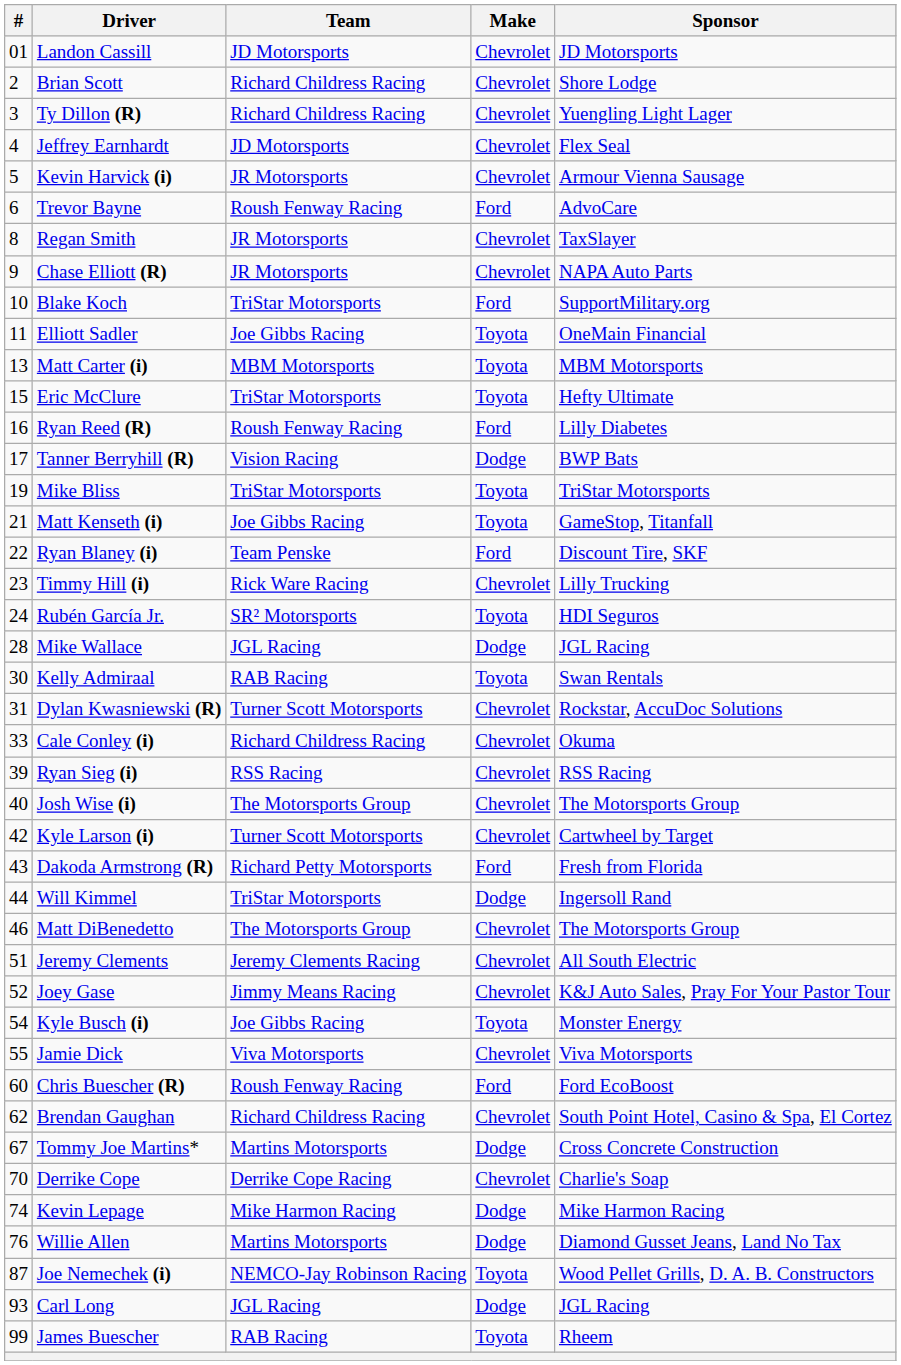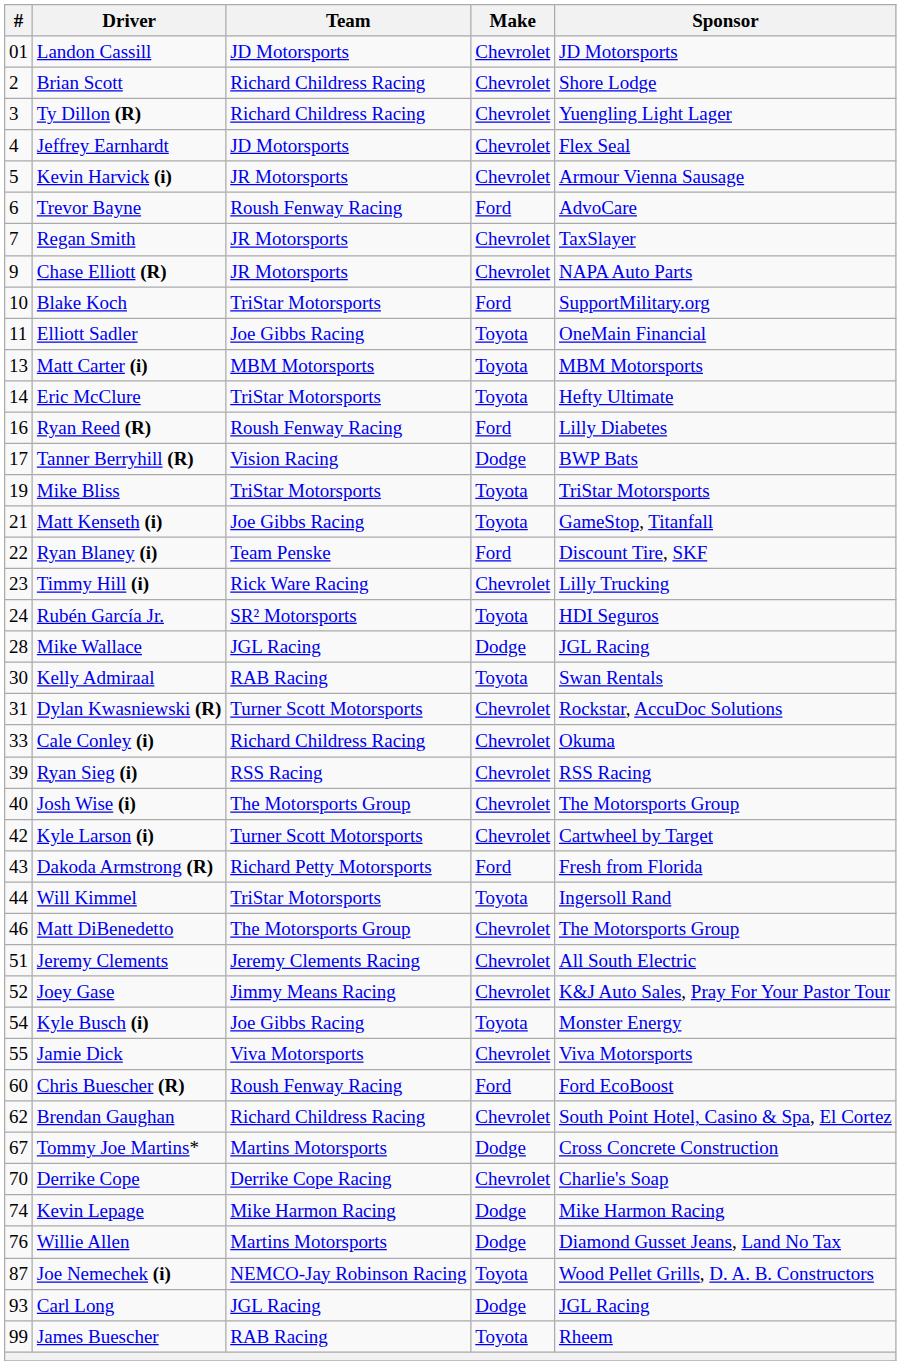 <table class="wikitable" style="font-size:95%">
 <tr>
 <th>#</th>
 <th>Driver</th>
 <th>Team</th>
 <th>Make</th>
 <th>Sponsor</th>
 </tr>
 <tr>
 <td>01</td>
 <td><a href='#'>Landon Cassill</a></td>
 <td><a href='#'>JD Motorsports</a></td>
 <td><a href='#'>Chevrolet</a></td>
 <td><a href='#'>JD Motorsports</a></td>
 </tr>
 <tr>
 <td>2</td>
 <td><a href='#'>Brian Scott</a></td>
 <td><a href='#'>Richard Childress Racing</a></td>
 <td><a href='#'>Chevrolet</a></td>
 <td><a href='#'>Shore Lodge</a></td>
 </tr>
 <tr>
 <td>3</td>
 <td><a href='#'>Ty Dillon</a> <strong>(R)</strong></td>
 <td><a href='#'>Richard Childress Racing</a></td>
 <td><a href='#'>Chevrolet</a></td>
 <td><a href='#'>Yuengling Light Lager</a></td>
 </tr>
 <tr>
 <td>4</td>
 <td><a href='#'>Jeffrey Earnhardt</a></td>
 <td><a href='#'>JD Motorsports</a></td>
 <td><a href='#'>Chevrolet</a></td>
 <td><a href='#'>Flex Seal</a></td>
 </tr>
 <tr>
 <td>5</td>
 <td><a href='#'>Kevin Harvick</a> <strong>(i)</strong></td>
 <td><a href='#'>JR Motorsports</a></td>
 <td><a href='#'>Chevrolet</a></td>
 <td><a href='#'>Armour Vienna Sausage</a></td>
 </tr>
 <tr>
 <td>6</td>
 <td><a href='#'>Trevor Bayne</a></td>
 <td><a href='#'>Roush Fenway Racing</a></td>
 <td><a href='#'>Ford</a></td>
 <td><a href='#'>AdvoCare</a></td>
 </tr>
 <tr>
-<td>8</td>
+<td>7</td>
 <td><a href='#'>Regan Smith</a></td>
 <td><a href='#'>JR Motorsports</a></td>
 <td><a href='#'>Chevrolet</a></td>
 <td><a href='#'>TaxSlayer</a></td>
 </tr>
 <tr>
 <td>9</td>
 <td><a href='#'>Chase Elliott</a> <strong>(R)</strong></td>
 <td><a href='#'>JR Motorsports</a></td>
 <td><a href='#'>Chevrolet</a></td>
 <td><a href='#'>NAPA Auto Parts</a></td>
 </tr>
 <tr>
 <td>10</td>
 <td><a href='#'>Blake Koch</a></td>
 <td><a href='#'>TriStar Motorsports</a></td>
 <td><a href='#'>Ford</a></td>
 <td><a href='#'>SupportMilitary.org</a></td>
 </tr>
 <tr>
 <td>11</td>
 <td><a href='#'>Elliott Sadler</a></td>
 <td><a href='#'>Joe Gibbs Racing</a></td>
 <td><a href='#'>Toyota</a></td>
 <td><a href='#'>OneMain Financial</a></td>
 </tr>
 <tr>
 <td>13</td>
 <td><a href='#'>Matt Carter</a> <strong>(i)</strong></td>
 <td><a href='#'>MBM Motorsports</a></td>
 <td><a href='#'>Toyota</a></td>
 <td><a href='#'>MBM Motorsports</a></td>
 </tr>
 <tr>
-<td>15</td>
+<td>14</td>
 <td><a href='#'>Eric McClure</a></td>
 <td><a href='#'>TriStar Motorsports</a></td>
 <td><a href='#'>Toyota</a></td>
 <td><a href='#'>Hefty Ultimate</a></td>
 </tr>
 <tr>
 <td>16</td>
 <td><a href='#'>Ryan Reed</a> <strong>(R)</strong></td>
 <td><a href='#'>Roush Fenway Racing</a></td>
 <td><a href='#'>Ford</a></td>
 <td><a href='#'>Lilly Diabetes</a></td>
 </tr>
 <tr>
 <td>17</td>
 <td><a href='#'>Tanner Berryhill</a> <strong>(R)</strong></td>
 <td><a href='#'>Vision Racing</a></td>
 <td><a href='#'>Dodge</a></td>
 <td><a href='#'>BWP Bats</a></td>
 </tr>
 <tr>
 <td>19</td>
 <td><a href='#'>Mike Bliss</a></td>
 <td><a href='#'>TriStar Motorsports</a></td>
 <td><a href='#'>Toyota</a></td>
 <td><a href='#'>TriStar Motorsports</a></td>
 </tr>
 <tr>
 <td>21</td>
 <td><a href='#'>Matt Kenseth</a> <strong>(i)</strong></td>
 <td><a href='#'>Joe Gibbs Racing</a></td>
 <td><a href='#'>Toyota</a></td>
 <td><a href='#'>GameStop</a>, <a href='#'>Titanfall</a></td>
 </tr>
 <tr>
 <td>22</td>
 <td><a href='#'>Ryan Blaney</a> <strong>(i)</strong></td>
 <td><a href='#'>Team Penske</a></td>
 <td><a href='#'>Ford</a></td>
 <td><a href='#'>Discount Tire</a>, <a href='#'>SKF</a></td>
 </tr>
 <tr>
 <td>23</td>
 <td><a href='#'>Timmy Hill</a> <strong>(i)</strong></td>
 <td><a href='#'>Rick Ware Racing</a></td>
 <td><a href='#'>Chevrolet</a></td>
 <td><a href='#'>Lilly Trucking</a></td>
 </tr>
 <tr>
 <td>24</td>
 <td><a href='#'>Rubén García Jr.</a></td>
 <td><a href='#'>SR² Motorsports</a></td>
 <td><a href='#'>Toyota</a></td>
 <td><a href='#'>HDI Seguros</a></td>
 </tr>
 <tr>
 <td>28</td>
 <td><a href='#'>Mike Wallace</a></td>
 <td><a href='#'>JGL Racing</a></td>
 <td><a href='#'>Dodge</a></td>
 <td><a href='#'>JGL Racing</a></td>
 </tr>
 <tr>
 <td>30</td>
 <td><a href='#'>Kelly Admiraal</a></td>
 <td><a href='#'>RAB Racing</a></td>
 <td><a href='#'>Toyota</a></td>
 <td><a href='#'>Swan Rentals</a></td>
 </tr>
 <tr>
 <td>31</td>
 <td><a href='#'>Dylan Kwasniewski</a> <strong>(R)</strong></td>
 <td><a href='#'>Turner Scott Motorsports</a></td>
 <td><a href='#'>Chevrolet</a></td>
 <td><a href='#'>Rockstar</a>, <a href='#'>AccuDoc Solutions</a></td>
 </tr>
 <tr>
 <td>33</td>
 <td><a href='#'>Cale Conley</a> <strong>(i)</strong></td>
 <td><a href='#'>Richard Childress Racing</a></td>
 <td><a href='#'>Chevrolet</a></td>
 <td><a href='#'>Okuma</a></td>
 </tr>
 <tr>
 <td>39</td>
 <td><a href='#'>Ryan Sieg</a> <strong>(i)</strong></td>
 <td><a href='#'>RSS Racing</a></td>
 <td><a href='#'>Chevrolet</a></td>
 <td><a href='#'>RSS Racing</a></td>
 </tr>
 <tr>
 <td>40</td>
 <td><a href='#'>Josh Wise</a> <strong>(i)</strong></td>
 <td><a href='#'>The Motorsports Group</a></td>
 <td><a href='#'>Chevrolet</a></td>
 <td><a href='#'>The Motorsports Group</a></td>
 </tr>
 <tr>
 <td>42</td>
 <td><a href='#'>Kyle Larson</a> <strong>(i)</strong></td>
 <td><a href='#'>Turner Scott Motorsports</a></td>
 <td><a href='#'>Chevrolet</a></td>
 <td><a href='#'>Cartwheel by Target</a></td>
 </tr>
 <tr>
 <td>43</td>
 <td><a href='#'>Dakoda Armstrong</a> <strong>(R)</strong></td>
 <td><a href='#'>Richard Petty Motorsports</a></td>
 <td><a href='#'>Ford</a></td>
 <td><a href='#'>Fresh from Florida</a></td>
 </tr>
 <tr>
 <td>44</td>
 <td><a href='#'>Will Kimmel</a></td>
 <td><a href='#'>TriStar Motorsports</a></td>
-<td><a href='#'>Dodge</a></td>
+<td><a href='#'>Toyota</a></td>
 <td><a href='#'>Ingersoll Rand</a></td>
 </tr>
 <tr>
 <td>46</td>
 <td><a href='#'>Matt DiBenedetto</a></td>
 <td><a href='#'>The Motorsports Group</a></td>
 <td><a href='#'>Chevrolet</a></td>
 <td><a href='#'>The Motorsports Group</a></td>
 </tr>
 <tr>
 <td>51</td>
 <td><a href='#'>Jeremy Clements</a></td>
 <td><a href='#'>Jeremy Clements Racing</a></td>
 <td><a href='#'>Chevrolet</a></td>
 <td><a href='#'>All South Electric</a></td>
 </tr>
 <tr>
 <td>52</td>
 <td><a href='#'>Joey Gase</a></td>
 <td><a href='#'>Jimmy Means Racing</a></td>
 <td><a href='#'>Chevrolet</a></td>
 <td><a href='#'>K&J Auto Sales</a>, <a href='#'>Pray For Your Pastor Tour</a></td>
 </tr>
 <tr>
 <td>54</td>
 <td><a href='#'>Kyle Busch</a> <strong>(i)</strong></td>
 <td><a href='#'>Joe Gibbs Racing</a></td>
 <td><a href='#'>Toyota</a></td>
 <td><a href='#'>Monster Energy</a></td>
 </tr>
 <tr>
 <td>55</td>
 <td><a href='#'>Jamie Dick</a></td>
 <td><a href='#'>Viva Motorsports</a></td>
 <td><a href='#'>Chevrolet</a></td>
 <td><a href='#'>Viva Motorsports</a></td>
 </tr>
 <tr>
 <td>60</td>
 <td><a href='#'>Chris Buescher</a> <strong>(R)</strong></td>
 <td><a href='#'>Roush Fenway Racing</a></td>
 <td><a href='#'>Ford</a></td>
 <td><a href='#'>Ford EcoBoost</a></td>
 </tr>
 <tr>
 <td>62</td>
 <td><a href='#'>Brendan Gaughan</a></td>
 <td><a href='#'>Richard Childress Racing</a></td>
 <td><a href='#'>Chevrolet</a></td>
 <td><a href='#'>South Point Hotel, Casino & Spa</a>, <a href='#'>El Cortez</a></td>
 </tr>
 <tr>
 <td>67</td>
 <td><a href='#'>Tommy Joe Martins</a>*</td>
 <td><a href='#'>Martins Motorsports</a></td>
 <td><a href='#'>Dodge</a></td>
 <td><a href='#'>Cross Concrete Construction</a></td>
 </tr>
 <tr>
 <td>70</td>
 <td><a href='#'>Derrike Cope</a></td>
 <td><a href='#'>Derrike Cope Racing</a></td>
 <td><a href='#'>Chevrolet</a></td>
 <td><a href='#'>Charlie's Soap</a></td>
 </tr>
 <tr>
 <td>74</td>
 <td><a href='#'>Kevin Lepage</a></td>
 <td><a href='#'>Mike Harmon Racing</a></td>
 <td><a href='#'>Dodge</a></td>
 <td><a href='#'>Mike Harmon Racing</a></td>
 </tr>
 <tr>
 <td>76</td>
 <td><a href='#'>Willie Allen</a></td>
 <td><a href='#'>Martins Motorsports</a></td>
 <td><a href='#'>Dodge</a></td>
 <td><a href='#'>Diamond Gusset Jeans</a>, <a href='#'>Land No Tax</a></td>
 </tr>
 <tr>
 <td>87</td>
 <td><a href='#'>Joe Nemechek</a> <strong>(i)</strong></td>
 <td><a href='#'>NEMCO-Jay Robinson Racing</a></td>
 <td><a href='#'>Toyota</a></td>
 <td><a href='#'>Wood Pellet Grills</a>, <a href='#'>D. A. B. Constructors</a></td>
 </tr>
 <tr>
 <td>93</td>
 <td><a href='#'>Carl Long</a></td>
 <td><a href='#'>JGL Racing</a></td>
 <td><a href='#'>Dodge</a></td>
 <td><a href='#'>JGL Racing</a></td>
 </tr>
 <tr>
 <td>99</td>
 <td><a href='#'>James Buescher</a></td>
 <td><a href='#'>RAB Racing</a></td>
 <td><a href='#'>Toyota</a></td>
 <td><a href='#'>Rheem</a></td>
 </tr>
 <tr>
 <th colspan="5"></th>
 </tr>
 </table>
